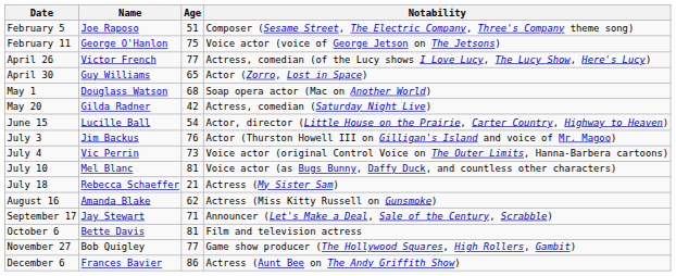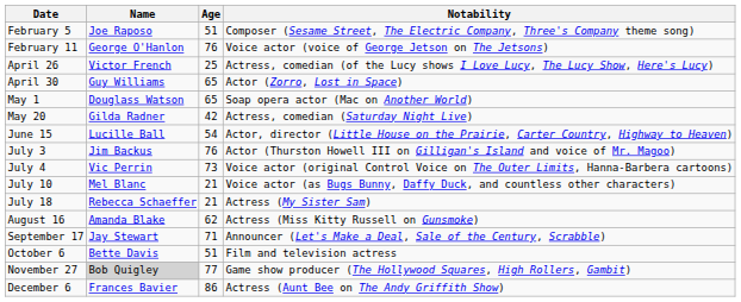 <table class="wikitable sortable">
 <tr>
 <th>Date</th>
 <th>Name</th>
 <th>Age</th>
 <th class="unsortable">Notability</th>
 </tr>
 <tr>
 <td>February 5</td>
 <td><a href='#'>Joe Raposo</a></td>
 <td align="center">51</td>
 <td>Composer (<em><a href='#'>Sesame Street</a></em>, <em><a href='#'>The Electric Company</a></em>, <em><a href='#'>Three's Company</a></em> theme song)</td>
 </tr>
 <tr>
 <td>February 11</td>
 <td><a href='#'>George O'Hanlon</a></td>
-<td align="center">75</td>
+<td align="center">76</td>
 <td>Voice actor (voice of <a href='#'>George Jetson</a> on <em><a href='#'>The Jetsons</a></em>)</td>
 </tr>
 <tr>
 <td>April 26</td>
 <td><a href='#'>Victor French</a></td>
-<td align="center">77</td>
+<td align="center">25</td>
 <td>Actress, comedian (of the Lucy shows <em><a href='#'>I Love Lucy</a></em>, <em><a href='#'>The Lucy Show</a></em>, <em><a href='#'>Here's Lucy</a></em>)</td>
 </tr>
 <tr>
 <td>April 30</td>
 <td><a href='#'>Guy Williams</a></td>
 <td align="center">65</td>
 <td>Actor (<em><a href='#'>Zorro</a></em>, <em><a href='#'>Lost in Space</a></em>)</td>
 </tr>
 <tr>
 <td>May 1</td>
 <td><a href='#'>Douglass Watson</a></td>
-<td align="center">68</td>
+<td align="center">65</td>
 <td>Soap opera actor (Mac on <em><a href='#'>Another World</a></em>)</td>
 </tr>
 <tr>
 <td>May 20</td>
 <td><a href='#'>Gilda Radner</a></td>
 <td align="center">42</td>
 <td>Actress, comedian (<em><a href='#'>Saturday Night Live</a></em>)</td>
 </tr>
 <tr>
 <td>June 15</td>
 <td><a href='#'>Lucille Ball</a></td>
 <td align="center">54</td>
 <td>Actor, director (<em><a href='#'>Little House on the Prairie</a></em>, <em><a href='#'>Carter Country</a></em>, <em><a href='#'>Highway to Heaven</a></em>)</td>
 </tr>
 <tr>
 <td>July 3</td>
 <td><a href='#'>Jim Backus</a></td>
 <td align="center">76</td>
 <td>Actor (Thurston Howell III on <em><a href='#'>Gilligan's Island</a></em> and voice of <a href='#'>Mr. Magoo</a>)</td>
 </tr>
 <tr>
 <td>July 4</td>
 <td><a href='#'>Vic Perrin</a></td>
 <td align="center">73</td>
 <td>Voice actor (original Control Voice on <em><a href='#'>The Outer Limits</a></em>, Hanna-Barbera cartoons)</td>
 </tr>
 <tr>
 <td>July 10</td>
 <td><a href='#'>Mel Blanc</a></td>
-<td align="center">81</td>
+<td align="center">21</td>
 <td>Voice actor (as <a href='#'>Bugs Bunny</a>, <a href='#'>Daffy Duck</a>, and countless other characters)</td>
 </tr>
 <tr>
 <td>July 18</td>
 <td><a href='#'>Rebecca Schaeffer</a></td>
 <td align="center">21</td>
 <td>Actress (<em><a href='#'>My Sister Sam</a></em>)</td>
 </tr>
 <tr>
 <td>August 16</td>
 <td><a href='#'>Amanda Blake</a></td>
 <td align="center">62</td>
 <td>Actress (Miss Kitty Russell on <em><a href='#'>Gunsmoke</a></em>)</td>
 </tr>
 <tr>
 <td>September 17</td>
 <td><a href='#'>Jay Stewart</a></td>
 <td align="center">71</td>
 <td>Announcer (<em><a href='#'>Let's Make a Deal</a></em>, <em><a href='#'>Sale of the Century</a></em>, <em><a href='#'>Scrabble</a></em>)</td>
 </tr>
 <tr>
 <td>October 6</td>
 <td><a href='#'>Bette Davis</a></td>
-<td align="center">81</td>
+<td align="center">51</td>
 <td>Film and television actress</td>
 </tr>
 <tr>
 <td>November 27</td>
-<td>Bob Quigley</td>
+<td style="background: lightgrey;">Bob Quigley</td>
 <td align="center">77</td>
 <td>Game show producer (<em><a href='#'>The Hollywood Squares</a></em>, <em><a href='#'>High Rollers</a></em>, <em><a href='#'>Gambit</a></em>)</td>
 </tr>
 <tr>
 <td>December 6</td>
 <td><a href='#'>Frances Bavier</a></td>
 <td align="center">86</td>
 <td>Actress (<a href='#'>Aunt Bee</a> on <em><a href='#'>The Andy Griffith Show</a></em>)</td>
 </tr>
 </table>
